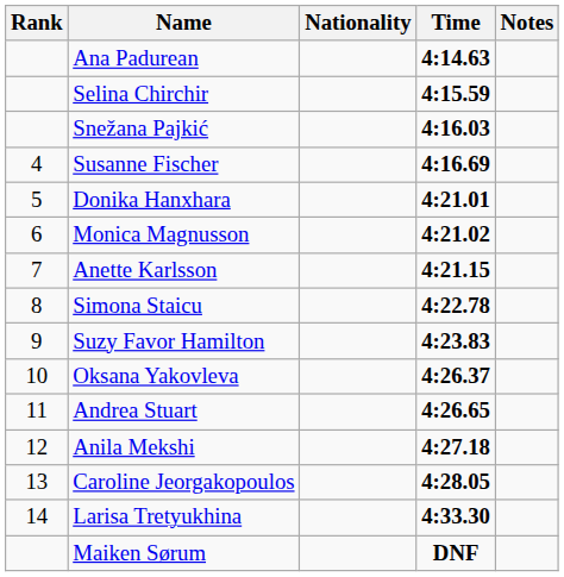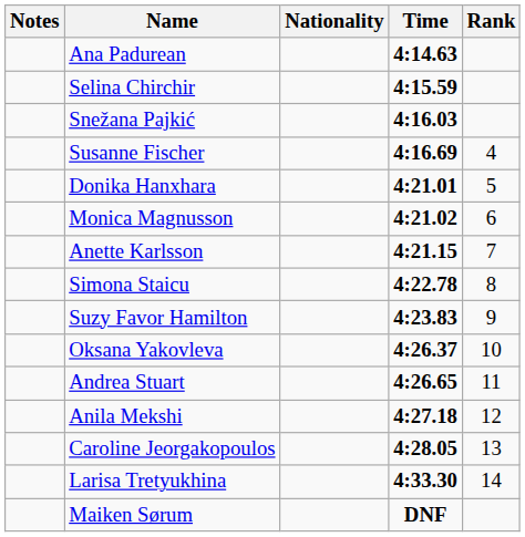 <table class="wikitable sortable" style="text-align:center">
 <tr>
-<th>Rank</th>
+<th>Notes</th>
 <th>Name</th>
 <th>Nationality</th>
 <th>Time</th>
-<th>Notes</th>
+<th>Rank</th>
 </tr>
 <tr>
 <td></td>
 <td align=left><a href='#'>Ana Padurean</a></td>
 <td align=left></td>
 <td><strong>4:14.63</strong></td>
 <td></td>
 </tr>
 <tr>
 <td></td>
 <td align=left><a href='#'>Selina Chirchir</a></td>
 <td align=left></td>
 <td><strong>4:15.59</strong></td>
 <td></td>
 </tr>
 <tr>
 <td></td>
 <td align=left><a href='#'>Snežana Pajkić</a></td>
 <td align=left></td>
 <td><strong>4:16.03</strong></td>
 <td></td>
 </tr>
 <tr>
-<td>4</td>
+<td></td>
 <td align=left><a href='#'>Susanne Fischer</a></td>
 <td align=left></td>
 <td><strong>4:16.69</strong></td>
-<td></td>
+<td>4</td>
 </tr>
 <tr>
-<td>5</td>
+<td></td>
 <td align=left><a href='#'>Donika Hanxhara</a></td>
 <td align=left></td>
 <td><strong>4:21.01</strong></td>
-<td></td>
+<td>5</td>
 </tr>
 <tr>
-<td>6</td>
+<td></td>
 <td align=left><a href='#'>Monica Magnusson</a></td>
 <td align=left></td>
 <td><strong>4:21.02</strong></td>
-<td></td>
+<td>6</td>
 </tr>
 <tr>
-<td>7</td>
+<td></td>
 <td align=left><a href='#'>Anette Karlsson</a></td>
 <td align=left></td>
 <td><strong>4:21.15</strong></td>
-<td></td>
+<td>7</td>
 </tr>
 <tr>
-<td>8</td>
+<td></td>
 <td align=left><a href='#'>Simona Staicu</a></td>
 <td align=left></td>
 <td><strong>4:22.78</strong></td>
-<td></td>
+<td>8</td>
 </tr>
 <tr>
-<td>9</td>
+<td></td>
 <td align=left><a href='#'>Suzy Favor Hamilton</a></td>
 <td align=left></td>
 <td><strong>4:23.83</strong></td>
-<td></td>
+<td>9</td>
 </tr>
 <tr>
-<td>10</td>
+<td></td>
 <td align=left><a href='#'>Oksana Yakovleva</a></td>
 <td align=left></td>
 <td><strong>4:26.37</strong></td>
-<td></td>
+<td>10</td>
 </tr>
 <tr>
-<td>11</td>
+<td></td>
 <td align=left><a href='#'>Andrea Stuart</a></td>
 <td align=left></td>
 <td><strong>4:26.65</strong></td>
-<td></td>
+<td>11</td>
 </tr>
 <tr>
-<td>12</td>
+<td></td>
 <td align=left><a href='#'>Anila Mekshi</a></td>
 <td align=left></td>
 <td><strong>4:27.18</strong></td>
-<td></td>
+<td>12</td>
 </tr>
 <tr>
-<td>13</td>
+<td></td>
 <td align=left><a href='#'>Caroline Jeorgakopoulos</a></td>
 <td align=left></td>
 <td><strong>4:28.05</strong></td>
-<td></td>
+<td>13</td>
 </tr>
 <tr>
-<td>14</td>
+<td></td>
 <td align=left><a href='#'>Larisa Tretyukhina</a></td>
 <td align=left></td>
 <td><strong>4:33.30</strong></td>
-<td></td>
+<td>14</td>
 </tr>
 <tr>
 <td></td>
 <td align=left><a href='#'>Maiken Sørum</a></td>
 <td align=left></td>
 <td><strong>DNF</strong></td>
 <td></td>
 </tr>
 </table>
